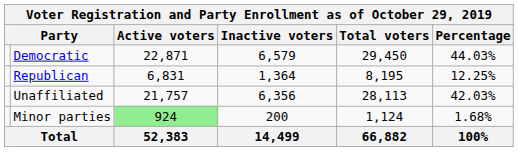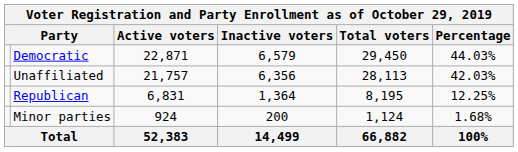 <table class=wikitable>
 <tr>
 <th colspan = 6>Voter Registration and Party Enrollment as of October 29, 2019</th>
 </tr>
 <tr>
 <th colspan = 2>Party</th>
 <th>Active voters</th>
 <th>Inactive voters</th>
 <th>Total voters</th>
 <th>Percentage</th>
 </tr>
 <tr>
 <td></td>
 <td><a href='#'>Democratic</a></td>
 <td style="text-align:center;">22,871</td>
 <td style="text-align:center;">6,579</td>
 <td style="text-align:center;">29,450</td>
 <td style="text-align:center;">44.03%</td>
 </tr>
 <tr>
 <td></td>
+<td>Unaffiliated</td>
+<td style="text-align:center;">21,757</td>
+<td style="text-align:center;">6,356</td>
+<td style="text-align:center;">28,113</td>
+<td style="text-align:center;">42.03%</td>
+</tr>
+<tr>
+<td></td>
 <td><a href='#'>Republican</a></td>
 <td style="text-align:center;">6,831</td>
 <td style="text-align:center;">1,364</td>
 <td style="text-align:center;">8,195</td>
 <td style="text-align:center;">12.25%</td>
 </tr>
 <tr>
 <td></td>
-<td>Unaffiliated</td>
-<td style="text-align:center;">21,757</td>
-<td style="text-align:center;">6,356</td>
-<td style="text-align:center;">28,113</td>
-<td style="text-align:center;">42.03%</td>
-</tr>
-<tr>
-<td></td>
 <td>Minor parties</td>
-<td style="background: lightgreen; text-align:center;">924</td>
+<td style="text-align:center;">924</td>
 <td style="text-align:center;">200</td>
 <td style="text-align:center;">1,124</td>
 <td style="text-align:center;">1.68%</td>
 </tr>
 <tr>
 <th colspan = 2>Total</th>
 <th style="text-align:center;">52,383</th>
 <th style="text-align:center;">14,499</th>
 <th style="text-align:center;">66,882</th>
 <th style="text-align:center;">100%</th>
 </tr>
 </table>
